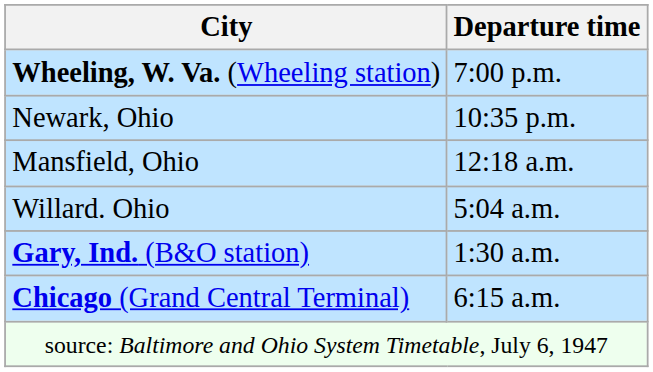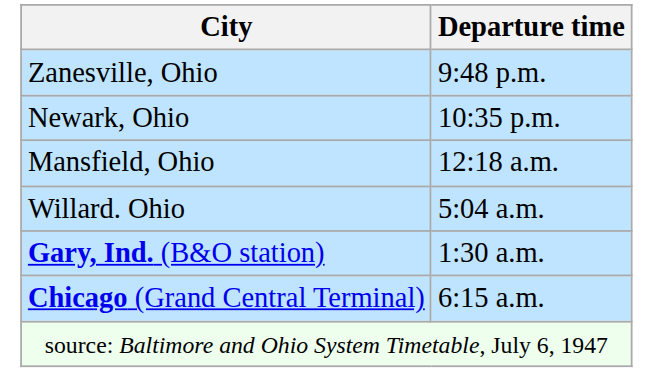 <table class="wikitable" style="margin:1em auto;">
 <tr>
 <th>City</th>
 <th>Departure time</th>
 </tr>
 <tr style="background-color:#BFE4FF">
-<td><strong>Wheeling, W. Va.</strong> (<a href='#'>Wheeling station</a>)</td>
-<td>7:00 p.m.</td>
+<td>Zanesville, Ohio</td>
+<td>9:48 p.m.</td>
 </tr>
 <tr style="background-color:#BFE4FF">
 <td>Newark, Ohio</td>
 <td>10:35 p.m.</td>
 </tr>
 <tr style="background-color:#BFE4FF">
 <td>Mansfield, Ohio</td>
 <td>12:18 a.m.</td>
 </tr>
 <tr style="background-color:#BFE4FF">
 <td>Willard. Ohio</td>
 <td>5:04 a.m.</td>
 </tr>
 <tr style="background-color:#BFE4FF">
 <td><a href='#'><strong>Gary, Ind.</strong> (B&O station)</a></td>
 <td>1:30 a.m.</td>
 </tr>
 <tr style="background-color:#BFE4FF">
 <td><a href='#'><strong>Chicago</strong> (Grand Central Terminal)</a></td>
 <td>6:15 a.m.</td>
 </tr>
 <tr align="center" bgcolor=#eeffee>
 <td colspan="2"><small>source: <em>Baltimore and Ohio System Timetable</em>, July 6, 1947</small></td>
 </tr>
 </table>
